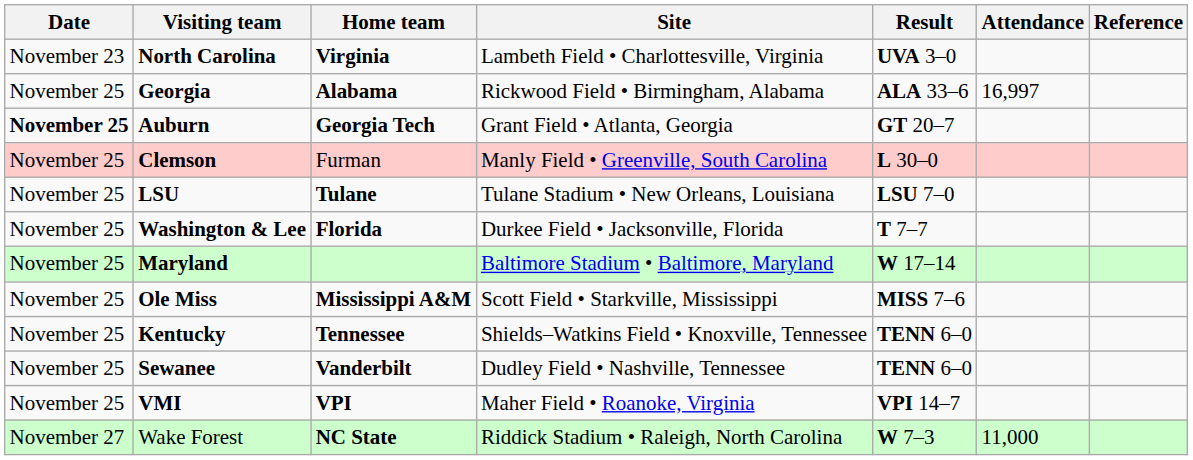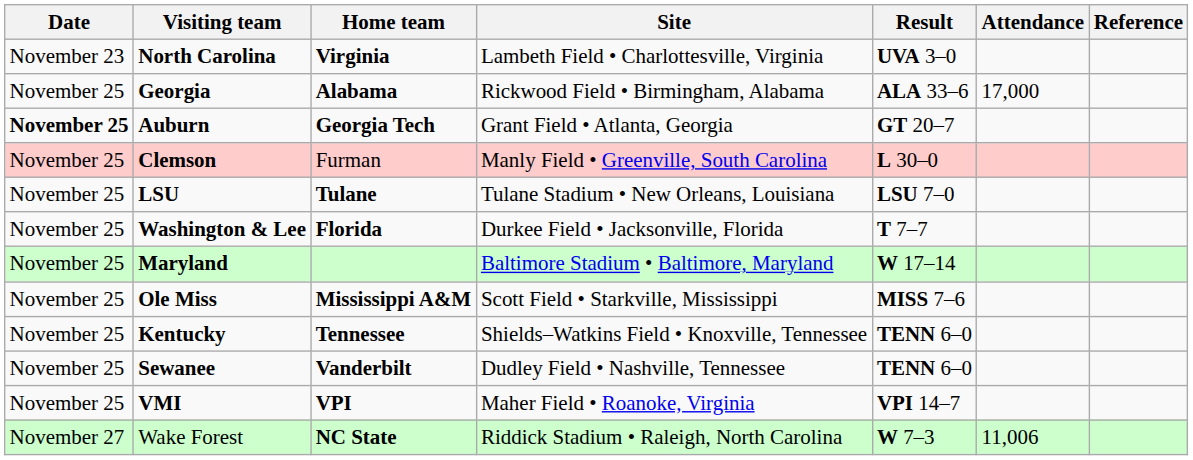 <table class="wikitable" style="font-size:95%;">
 <tr>
 <th>Date</th>
 <th>Visiting team</th>
 <th>Home team</th>
 <th>Site</th>
 <th>Result</th>
 <th>Attendance</th>
 <th class="unsortable">Reference</th>
 </tr>
 <tr bgcolor=>
 <td>November 23</td>
 <td><strong>North Carolina</strong></td>
 <td><strong>Virginia</strong></td>
 <td>Lambeth Field • Charlottesville, Virginia</td>
 <td><strong>UVA</strong> 3–0</td>
 <td></td>
 <td></td>
 </tr>
 <tr bgcolor=>
 <td>November 25</td>
 <td><strong>Georgia</strong></td>
 <td><strong>Alabama</strong></td>
 <td>Rickwood Field • Birmingham, Alabama</td>
 <td><strong>ALA</strong> 33–6</td>
-<td>16,997</td>
+<td>17,000</td>
 <td></td>
 </tr>
 <tr bgcolor=>
 <td><strong>November 25</strong></td>
 <td><strong>Auburn</strong></td>
 <td><strong>Georgia Tech</strong></td>
 <td>Grant Field • Atlanta, Georgia</td>
 <td><strong>GT</strong> 20–7</td>
 <td></td>
 <td></td>
 </tr>
 <tr bgcolor=ffcccc>
 <td>November 25</td>
 <td><strong>Clemson</strong></td>
 <td>Furman</td>
 <td>Manly Field • <a href='#'>Greenville, South Carolina</a></td>
 <td><strong>L</strong> 30–0</td>
 <td></td>
 <td></td>
 </tr>
 <tr bgcolor=>
 <td>November 25</td>
 <td><strong>LSU</strong></td>
 <td><strong>Tulane</strong></td>
 <td>Tulane Stadium • New Orleans, Louisiana</td>
 <td><strong>LSU</strong> 7–0</td>
 <td></td>
 <td></td>
 </tr>
 <tr bgcolor=>
 <td>November 25</td>
 <td><strong>Washington & Lee</strong></td>
 <td><strong>Florida</strong></td>
 <td>Durkee Field • Jacksonville, Florida</td>
 <td><strong>T</strong> 7–7</td>
 <td></td>
 <td></td>
 </tr>
 <tr bgcolor=ccffcc>
 <td>November 25</td>
 <td><strong>Maryland</strong></td>
 <td></td>
 <td><a href='#'>Baltimore Stadium</a> • <a href='#'>Baltimore, Maryland</a></td>
 <td><strong>W</strong> 17–14</td>
 <td></td>
 <td></td>
 </tr>
 <tr bgcolor=>
 <td>November 25</td>
 <td><strong>Ole Miss</strong></td>
 <td><strong>Mississippi A&M</strong></td>
 <td>Scott Field • Starkville, Mississippi</td>
 <td><strong>MISS</strong> 7–6</td>
 <td></td>
 <td></td>
 </tr>
 <tr bgcolor=>
 <td>November 25</td>
 <td><strong>Kentucky</strong></td>
 <td><strong>Tennessee</strong></td>
 <td>Shields–Watkins Field • Knoxville, Tennessee</td>
 <td><strong>TENN</strong> 6–0</td>
 <td></td>
 <td></td>
 </tr>
 <tr bgcolor=>
 <td>November 25</td>
 <td><strong>Sewanee</strong></td>
 <td><strong>Vanderbilt</strong></td>
 <td>Dudley Field • Nashville, Tennessee</td>
 <td><strong>TENN</strong> 6–0</td>
 <td></td>
 <td></td>
 </tr>
 <tr bgcolor=>
 <td>November 25</td>
 <td><strong>VMI</strong></td>
 <td><strong>VPI</strong></td>
 <td>Maher Field • <a href='#'>Roanoke, Virginia</a></td>
 <td><strong>VPI</strong> 14–7</td>
 <td></td>
 <td></td>
 </tr>
 <tr bgcolor=ccffcc>
 <td>November 27</td>
 <td>Wake Forest</td>
 <td><strong>NC State</strong></td>
 <td>Riddick Stadium • Raleigh, North Carolina</td>
 <td><strong>W</strong> 7–3</td>
-<td>11,000</td>
+<td>11,006</td>
 <td></td>
 </tr>
 </table>
